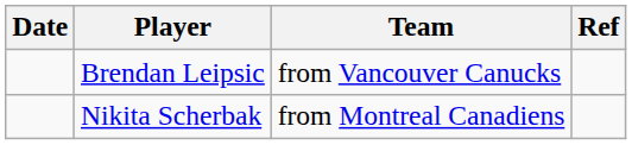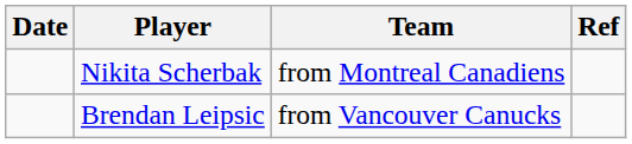 <table class="wikitable">
 <tr>
 <th>Date</th>
 <th>Player</th>
 <th>Team</th>
 <th>Ref</th>
 </tr>
 <tr>
 <td></td>
+<td><a href='#'>Nikita Scherbak</a></td>
+<td>from <a href='#'>Montreal Canadiens</a></td>
+<td></td>
+</tr>
+<tr>
+<td></td>
 <td><a href='#'>Brendan Leipsic</a></td>
 <td>from <a href='#'>Vancouver Canucks</a></td>
 <td></td>
 </tr>
-<tr>
-<td></td>
-<td><a href='#'>Nikita Scherbak</a></td>
-<td>from <a href='#'>Montreal Canadiens</a></td>
-<td></td>
-</tr>
 </table>
